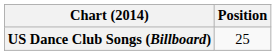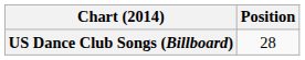 <table class="wikitable plainrowheaders" style="text-align:center">
 <tr>
 <th>Chart (2014)</th>
 <th>Position</th>
 </tr>
 <tr>
 <th scope="row">US Dance Club Songs (<em>Billboard</em>)</th>
-<td>25</td>
+<td>28</td>
 </tr>
 </table>
